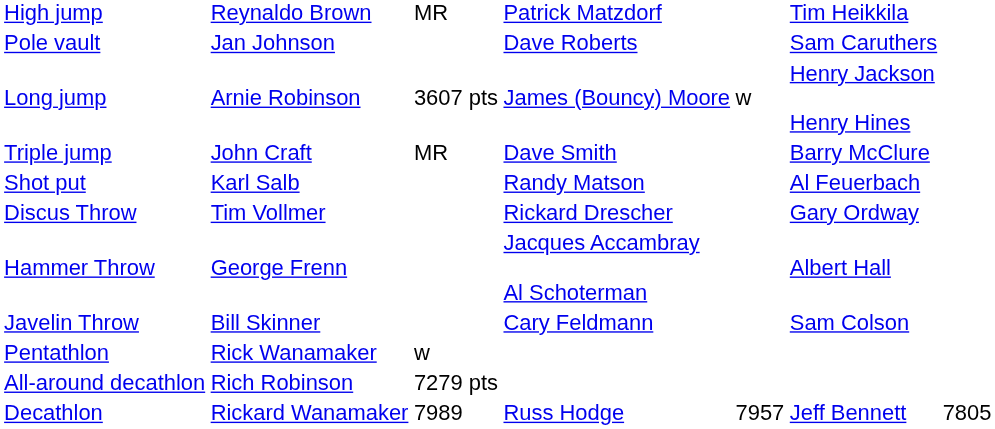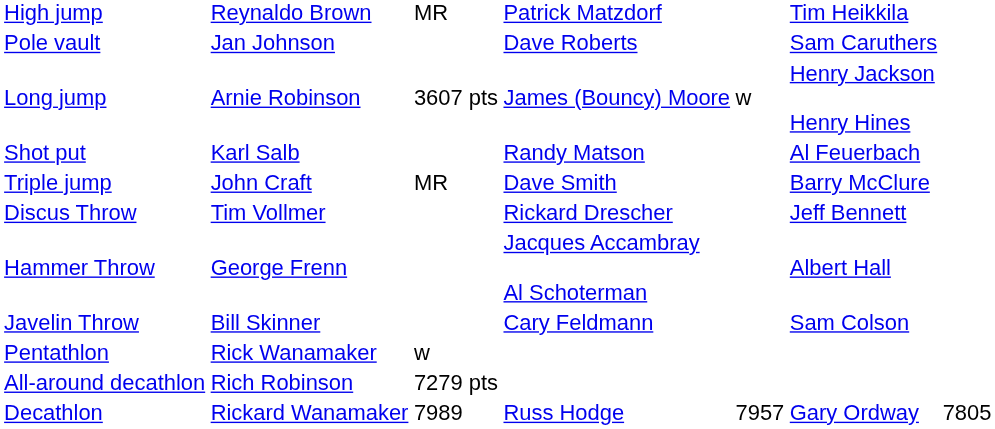 <table>
 <tr>
 <td><a href='#'>High jump</a></td>
 <td><a href='#'>Reynaldo Brown</a></td>
 <td>	MR</td>
 <td><a href='#'>Patrick Matzdorf</a></td>
 <td></td>
 <td><a href='#'>Tim Heikkila</a></td>
 <td></td>
 </tr>
 <tr>
 <td><a href='#'>Pole vault</a></td>
 <td><a href='#'>Jan Johnson</a></td>
 <td></td>
 <td><a href='#'>Dave Roberts</a></td>
 <td></td>
 <td><a href='#'>Sam Caruthers</a></td>
 <td></td>
 </tr>
 <tr>
 <td><a href='#'>Long jump</a></td>
 <td><a href='#'>Arnie Robinson</a></td>
 <td>3607 pts</td>
 <td><a href='#'>James (Bouncy) Moore</a></td>
 <td>w</td>
 <td><a href='#'>Henry Jackson</a><br><br><a href='#'>Henry Hines</a></td>
 <td><br><br></td>
 </tr>
 <tr>
+<td><a href='#'>Shot put</a></td>
+<td><a href='#'>Karl Salb</a></td>
+<td></td>
+<td><a href='#'>Randy Matson</a></td>
+<td></td>
+<td><a href='#'>Al Feuerbach</a></td>
+<td></td>
+</tr>
+<tr>
 <td><a href='#'>Triple jump</a></td>
 <td><a href='#'>John Craft</a></td>
 <td>	MR</td>
 <td><a href='#'>Dave Smith</a></td>
 <td></td>
 <td><a href='#'>Barry McClure</a></td>
 <td></td>
 </tr>
 <tr>
-<td><a href='#'>Shot put</a></td>
-<td><a href='#'>Karl Salb</a></td>
-<td></td>
-<td><a href='#'>Randy Matson</a></td>
-<td></td>
-<td><a href='#'>Al Feuerbach</a></td>
-<td></td>
-</tr>
-<tr>
 <td><a href='#'>Discus Throw</a></td>
 <td><a href='#'>Tim Vollmer</a></td>
 <td></td>
 <td><a href='#'>Rickard Drescher</a></td>
 <td></td>
-<td><a href='#'>Gary Ordway</a></td>
+<td><a href='#'>Jeff Bennett</a></td>
 <td></td>
 </tr>
 <tr>
 <td><a href='#'>Hammer Throw</a></td>
 <td><a href='#'>George Frenn</a></td>
 <td></td>
 <td><a href='#'>Jacques Accambray</a><br><br><a href='#'>Al Schoterman</a></td>
 <td><br><br></td>
 <td><a href='#'>Albert Hall</a></td>
 <td></td>
 </tr>
 <tr>
 <td><a href='#'>Javelin Throw</a></td>
 <td><a href='#'>Bill Skinner</a></td>
 <td></td>
 <td><a href='#'>Cary Feldmann</a></td>
 <td></td>
 <td><a href='#'>Sam Colson</a></td>
 <td></td>
 </tr>
 <tr>
 <td><a href='#'>Pentathlon</a></td>
 <td><a href='#'>Rick Wanamaker</a></td>
 <td>w</td>
 <td></td>
 <td></td>
 <td></td>
 <td></td>
 </tr>
 <tr>
 <td><a href='#'>All-around decathlon</a></td>
 <td><a href='#'>Rich Robinson</a></td>
 <td>7279 pts</td>
 <td></td>
 <td></td>
 <td></td>
 <td></td>
 </tr>
 <tr>
 <td><a href='#'>Decathlon</a></td>
 <td><a href='#'>Rickard Wanamaker</a></td>
 <td>7989</td>
 <td><a href='#'>Russ Hodge</a></td>
 <td>7957</td>
-<td><a href='#'>Jeff Bennett</a></td>
+<td><a href='#'>Gary Ordway</a></td>
 <td>7805</td>
 </tr>
 </table>
